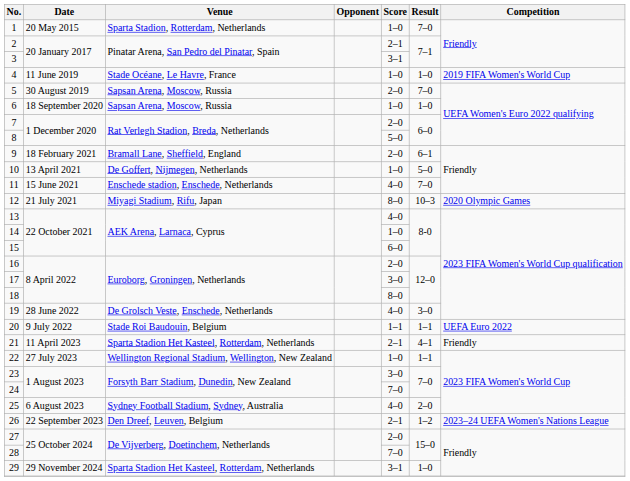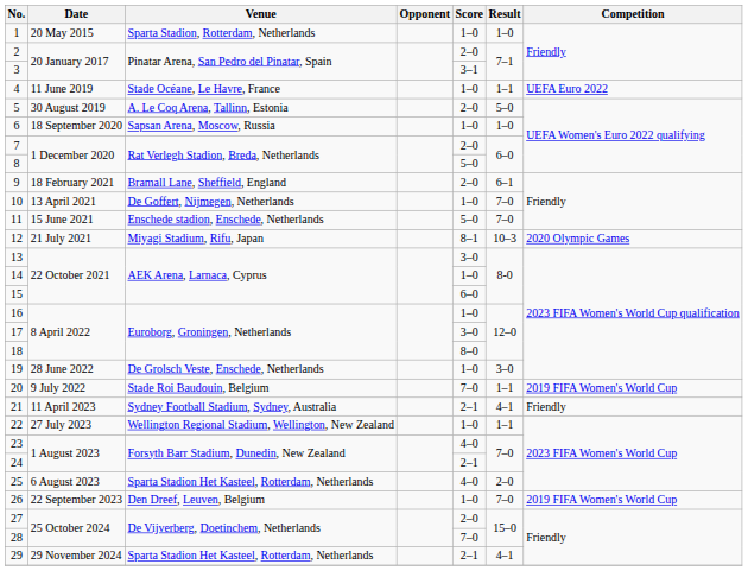 <table class="wikitable sortable">
 <tr>
 <th scope="col">No.</th>
 <th scope="col">Date</th>
 <th scope="col">Venue</th>
 <th scope="col">Opponent</th>
 <th scope="col">Score</th>
 <th scope="col">Result</th>
 <th scope="col">Competition</th>
 </tr>
 <tr>
 <td align="center">1</td>
 <td>20 May 2015</td>
 <td><a href='#'>Sparta Stadion</a>, <a href='#'>Rotterdam</a>, Netherlands</td>
 <td></td>
 <td align="center">1–0</td>
-<td align="center">7–0</td>
+<td align="center">1–0</td>
 <td rowspan=3><a href='#'>Friendly</a></td>
 </tr>
 <tr>
 <td align="center">2</td>
 <td rowspan="2">20 January 2017</td>
 <td rowspan="2">Pinatar Arena, <a href='#'>San Pedro del Pinatar</a>, Spain</td>
 <td rowspan="2"></td>
-<td align="center">2–1</td>
+<td align=center>2–0</td>
 <td rowspan="2" style="text-align:center">7–1</td>
 </tr>
 <tr>
 <td align="center">3</td>
 <td align="center">3–1</td>
 </tr>
 <tr>
 <td align="center">4</td>
 <td>11 June 2019</td>
 <td><a href='#'>Stade Océane</a>, <a href='#'>Le Havre</a>, France</td>
 <td></td>
 <td align="center">1–0</td>
-<td align="center">1–0</td>
-<td><a href='#'>2019 FIFA Women's World Cup</a></td>
+<td align="center">1–1</td>
+<td><a href='#'>UEFA Euro 2022</a></td>
 </tr>
 <tr>
 <td align="center">5</td>
 <td>30 August 2019</td>
-<td><a href='#'>Sapsan Arena</a>, <a href='#'>Moscow</a>, Russia</td>
+<td><a href='#'>A. Le Coq Arena</a>, <a href='#'>Tallinn</a>, Estonia</td>
 <td></td>
 <td align="center">2–0</td>
-<td align="center">7–0</td>
+<td align="center">5–0</td>
 <td rowspan=4><a href='#'>UEFA Women's Euro 2022 qualifying</a></td>
 </tr>
 <tr>
 <td align="center">6</td>
 <td>18 September 2020</td>
 <td><a href='#'>Sapsan Arena</a>, <a href='#'>Moscow</a>, Russia</td>
 <td></td>
 <td align="center">1–0</td>
 <td align="center">1–0</td>
 </tr>
 <tr>
 <td align="center">7</td>
 <td rowspan="2">1 December 2020</td>
 <td rowspan="2"><a href='#'>Rat Verlegh Stadion</a>, <a href='#'>Breda</a>, Netherlands</td>
 <td rowspan="2"></td>
 <td align="center">2–0</td>
 <td align=center rowspan="2">6–0</td>
 </tr>
 <tr>
 <td align="center">8</td>
 <td align="center">5–0</td>
 </tr>
 <tr>
 <td align="center">9</td>
 <td>18 February 2021</td>
 <td><a href='#'>Bramall Lane</a>, <a href='#'>Sheffield</a>, England</td>
 <td></td>
 <td align="center">2–0</td>
 <td align="center">6–1</td>
 <td rowspan=3>Friendly</td>
 </tr>
 <tr>
 <td align="center">10</td>
 <td>13 April 2021</td>
 <td><a href='#'>De Goffert</a>, <a href='#'>Nijmegen</a>, Netherlands</td>
 <td></td>
 <td align="center">1–0</td>
-<td align="center">5–0</td>
+<td align="center">7–0</td>
 </tr>
 <tr>
 <td align="center">11</td>
 <td>15 June 2021</td>
 <td><a href='#'>Enschede stadion</a>, <a href='#'>Enschede</a>, Netherlands</td>
 <td></td>
-<td align="center">4–0</td>
+<td align="center">5–0</td>
 <td align="center">7–0</td>
 </tr>
 <tr>
 <td align="center">12</td>
 <td>21 July 2021</td>
 <td><a href='#'>Miyagi Stadium</a>, <a href='#'>Rifu</a>, Japan</td>
 <td></td>
-<td align="center">8–0</td>
+<td align="center">8–1</td>
 <td align="center">10–3</td>
 <td><a href='#'>2020 Olympic Games</a></td>
 </tr>
 <tr>
 <td align="center">13</td>
 <td rowspan="3">22 October 2021</td>
 <td rowspan="3"><a href='#'>AEK Arena</a>, <a href='#'>Larnaca</a>, Cyprus</td>
 <td rowspan="3"></td>
-<td align="center">4–0</td>
+<td align="center">3–0</td>
 <td rowspan="3" align="center">8-0</td>
 <td rowspan="7"><a href='#'>2023 FIFA Women's World Cup qualification</a></td>
 </tr>
 <tr>
 <td align="center">14</td>
 <td align="center">1–0</td>
 </tr>
 <tr>
 <td align="center">15</td>
 <td align="center">6–0</td>
 </tr>
 <tr>
 <td align="center">16</td>
 <td rowspan="3">8 April 2022</td>
 <td rowspan="3"><a href='#'>Euroborg</a>, <a href='#'>Groningen</a>, Netherlands</td>
 <td rowspan="3"></td>
-<td align="center">2–0</td>
+<td align=center>1–0</td>
 <td rowspan="3" align="center">12–0</td>
 </tr>
 <tr>
 <td align="center">17</td>
 <td align="center">3–0</td>
 </tr>
 <tr>
 <td align="center">18</td>
 <td align="center">8–0</td>
 </tr>
 <tr>
 <td align="center">19</td>
 <td>28 June 2022</td>
 <td><a href='#'>De Grolsch Veste</a>, <a href='#'>Enschede</a>, Netherlands</td>
 <td></td>
-<td align="center">4–0</td>
+<td align="center">1–0</td>
 <td align="center">3–0</td>
 </tr>
 <tr>
 <td align="center">20</td>
 <td>9 July 2022</td>
 <td><a href='#'>Stade Roi Baudouin</a>, Belgium</td>
 <td></td>
+<td align="center">7–0</td>
 <td align="center">1–1</td>
-<td align="center">1–1</td>
-<td><a href='#'>UEFA Euro 2022</a></td>
+<td><a href='#'>2019 FIFA Women's World Cup</a></td>
 </tr>
 <tr>
 <td align="center">21</td>
 <td>11 April 2023</td>
-<td><a href='#'>Sparta Stadion Het Kasteel</a>, <a href='#'>Rotterdam</a>, Netherlands</td>
+<td><a href='#'>Sydney Football Stadium</a>, <a href='#'>Sydney</a>, Australia</td>
 <td></td>
 <td align="center">2–1</td>
 <td align="center">4–1</td>
 <td>Friendly</td>
 </tr>
 <tr>
 <td align="center">22</td>
 <td>27 July 2023</td>
 <td><a href='#'>Wellington Regional Stadium</a>, <a href='#'>Wellington</a>, New Zealand</td>
 <td></td>
 <td align="center">1–0</td>
 <td align="center">1–1</td>
 <td rowspan=4><a href='#'>2023 FIFA Women's World Cup</a></td>
 </tr>
 <tr>
 <td align="center">23</td>
 <td rowspan=2>1 August 2023</td>
 <td rowspan=2><a href='#'>Forsyth Barr Stadium</a>, <a href='#'>Dunedin</a>, New Zealand</td>
 <td rowspan=2></td>
-<td align="center">3–0</td>
+<td align="center">4–0</td>
 <td rowspan=2 align="center">7–0</td>
 </tr>
 <tr>
 <td align="center">24</td>
-<td align="center">7–0</td>
+<td align="center">2–1</td>
 </tr>
 <tr>
 <td align="center">25</td>
 <td>6 August 2023</td>
-<td><a href='#'>Sydney Football Stadium</a>, <a href='#'>Sydney</a>, Australia</td>
+<td><a href='#'>Sparta Stadion Het Kasteel</a>, <a href='#'>Rotterdam</a>, Netherlands</td>
 <td></td>
 <td align="center">4–0</td>
 <td align=center>2–0</td>
 </tr>
 <tr>
 <td align="center">26</td>
 <td>22 September 2023</td>
 <td><a href='#'>Den Dreef</a>, <a href='#'>Leuven</a>, Belgium</td>
 <td></td>
-<td align="center">2–1</td>
-<td align=center>1–2</td>
-<td><a href='#'>2023–24 UEFA Women's Nations League</a></td>
+<td align=center>1–0</td>
+<td align="center">7–0</td>
+<td><a href='#'>2019 FIFA Women's World Cup</a></td>
 </tr>
 <tr>
 <td align="center">27</td>
 <td rowspan=2>25 October 2024</td>
 <td rowspan=2><a href='#'>De Vijverberg</a>, <a href='#'>Doetinchem</a>, Netherlands</td>
 <td rowspan=2></td>
 <td align=center>2–0</td>
 <td rowspan=2 align=center>15–0</td>
 <td rowspan=3>Friendly</td>
 </tr>
 <tr>
 <td align="center">28</td>
 <td align="center">7–0</td>
 </tr>
 <tr>
 <td align="center">29</td>
 <td>29 November 2024</td>
 <td><a href='#'>Sparta Stadion Het Kasteel</a>, <a href='#'>Rotterdam</a>, Netherlands</td>
 <td></td>
-<td align="center">3–1</td>
-<td align="center">1–0</td>
+<td align=center>2–1</td>
+<td align=center>4–1</td>
 </tr>
 <tr>
 </tr>
 </table>
